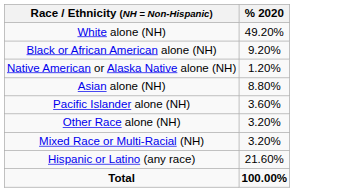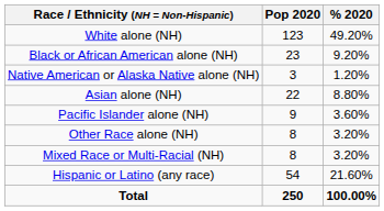 <table class="wikitable" style="text-align:center;">
 <tr>
 <th>Race / Ethnicity <small>(<em>NH = Non-Hispanic</em>)</small></th>
+<th>Pop 2020</th>
 <th>% 2020</th>
 </tr>
 <tr>
 <td><a href='#'>White</a> alone (NH)</td>
+<td>123</td>
 <td>49.20%</td>
 </tr>
 <tr>
 <td><a href='#'>Black or African American</a> alone (NH)</td>
+<td>23</td>
 <td>9.20%</td>
 </tr>
 <tr>
 <td><a href='#'>Native American</a> or <a href='#'>Alaska Native</a> alone (NH)</td>
+<td>3</td>
 <td>1.20%</td>
 </tr>
 <tr>
 <td><a href='#'>Asian</a> alone (NH)</td>
+<td>22</td>
 <td>8.80%</td>
 </tr>
 <tr>
 <td><a href='#'>Pacific Islander</a> alone (NH)</td>
+<td>9</td>
 <td>3.60%</td>
 </tr>
 <tr>
 <td><a href='#'>Other Race</a> alone (NH)</td>
+<td>8</td>
 <td>3.20%</td>
 </tr>
 <tr>
 <td><a href='#'>Mixed Race or Multi-Racial</a> (NH)</td>
+<td>8</td>
 <td>3.20%</td>
 </tr>
 <tr>
 <td><a href='#'>Hispanic or Latino</a> (any race)</td>
+<td>54</td>
 <td>21.60%</td>
 </tr>
 <tr>
 <td><strong>Total</strong></td>
+<td><strong>250</strong></td>
 <td><strong>100.00%</strong></td>
 </tr>
 </table>
